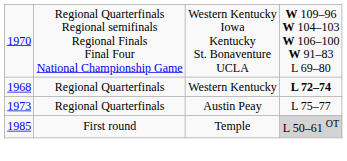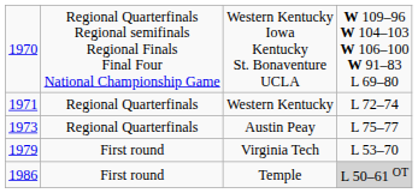 <table class="wikitable">
 <tr align="center">
 <td><a href='#'>1970</a></td>
 <td>Regional Quarterfinals<br>Regional semifinals<br>Regional Finals<br>Final Four<br><a href='#'>National Championship Game</a></td>
 <td>Western Kentucky<br>Iowa<br>Kentucky<br>St. Bonaventure<br>UCLA</td>
 <td><strong>W</strong> 109–96<br><strong>W</strong> 104–103<br><strong>W</strong> 106–100<br><strong>W</strong> 91–83<br>L 69–80</td>
 </tr>
 <tr align="center">
-<td><a href='#'>1968</a></td>
+<td><a href='#'>1971</a></td>
 <td>Regional Quarterfinals</td>
 <td>Western Kentucky</td>
-<td><strong>L 72–74</strong></td>
+<td>L 72–74</td>
 </tr>
 <tr align="center">
 <td><a href='#'>1973</a></td>
 <td>Regional Quarterfinals</td>
 <td>Austin Peay</td>
 <td>L 75–77</td>
 </tr>
 <tr align="center">
-<td><a href='#'>1985</a></td>
+<td><a href='#'>1979</a></td>
+<td>First round</td>
+<td>Virginia Tech</td>
+<td>L 53–70</td>
+</tr>
+<tr align="center">
+<td><a href='#'>1986</a></td>
 <td>First round</td>
 <td>Temple</td>
 <td style="background: lightgrey;">L 50–61 <sup>OT</sup></td>
 </tr>
 </table>
